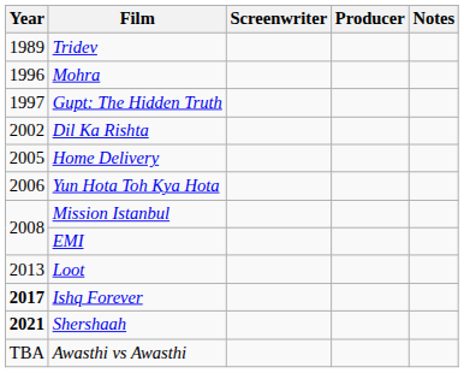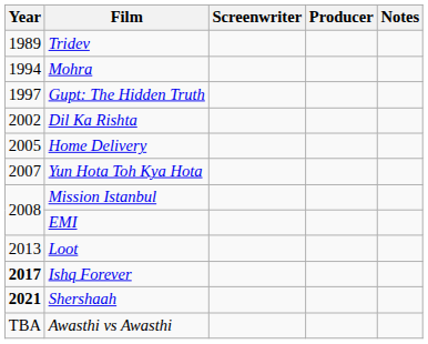 <table class="wikitable sortable">
 <tr>
 <th>Year</th>
 <th>Film</th>
 <th>Screenwriter</th>
 <th>Producer</th>
 <th>Notes</th>
 </tr>
 <tr>
 <td>1989</td>
 <td><em><a href='#'>Tridev</a></em></td>
 <td></td>
 <td></td>
 <td></td>
 </tr>
 <tr>
-<td>1996</td>
+<td>1994</td>
 <td><em><a href='#'>Mohra</a></em></td>
 <td></td>
 <td></td>
 <td></td>
 </tr>
 <tr>
 <td>1997</td>
 <td><em><a href='#'>Gupt: The Hidden Truth</a></em></td>
 <td></td>
 <td></td>
 <td></td>
 </tr>
 <tr>
 <td>2002</td>
 <td><em><a href='#'>Dil Ka Rishta</a></em></td>
 <td></td>
 <td></td>
 <td></td>
 </tr>
 <tr>
 <td>2005</td>
 <td><em><a href='#'>Home Delivery</a></em></td>
 <td></td>
 <td></td>
 <td></td>
 </tr>
 <tr>
-<td>2006</td>
+<td>2007</td>
 <td><em><a href='#'>Yun Hota Toh Kya Hota</a></em></td>
 <td></td>
 <td></td>
 <td></td>
 </tr>
 <tr>
 <td rowspan="2">2008</td>
 <td><em><a href='#'>Mission Istanbul</a></em></td>
 <td></td>
 <td></td>
 <td></td>
 </tr>
 <tr>
 <td><a href='#'><em>EMI</em></a></td>
 <td></td>
 <td></td>
 <td></td>
 </tr>
 <tr>
 <td>2013</td>
 <td><a href='#'><em>Loot</em></a></td>
 <td></td>
 <td></td>
 <td></td>
 </tr>
 <tr>
 <td><strong>2017</strong></td>
 <td><em><a href='#'>Ishq Forever</a></em></td>
 <td></td>
 <td></td>
 <td></td>
 </tr>
 <tr>
 <td><strong>2021</strong></td>
 <td><em><a href='#'>Shershaah</a></em></td>
 <td></td>
 <td></td>
 <td></td>
 </tr>
 <tr>
 <td>TBA</td>
 <td><em>Awasthi vs Awasthi</em></td>
 <td></td>
 <td></td>
 <td></td>
 </tr>
 </table>
